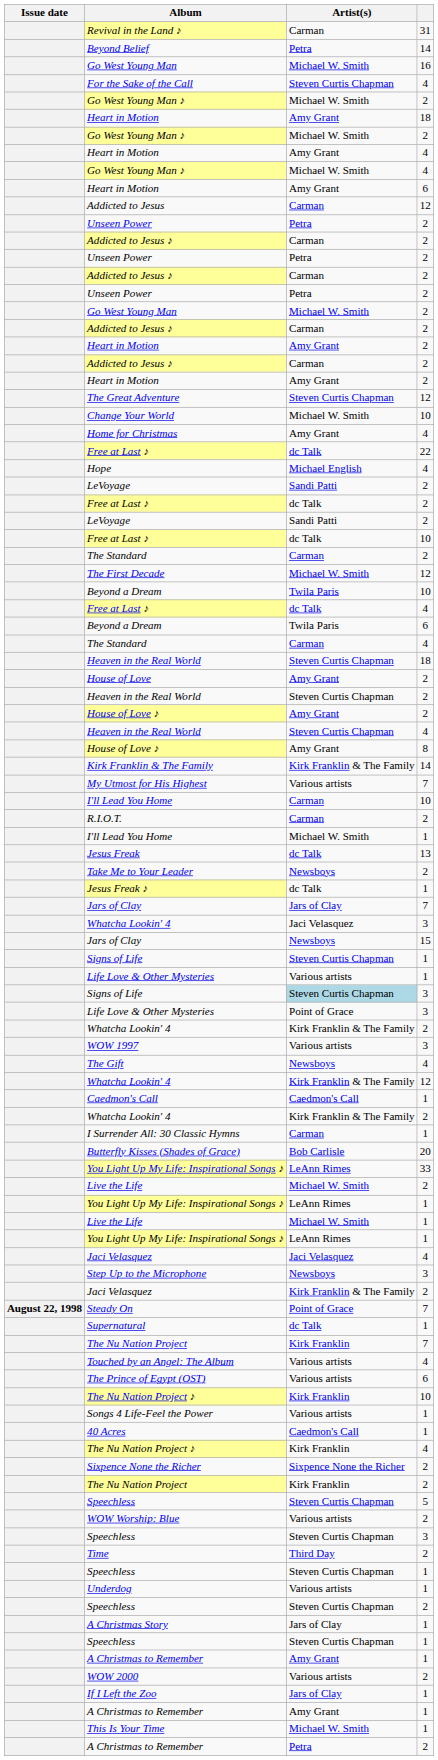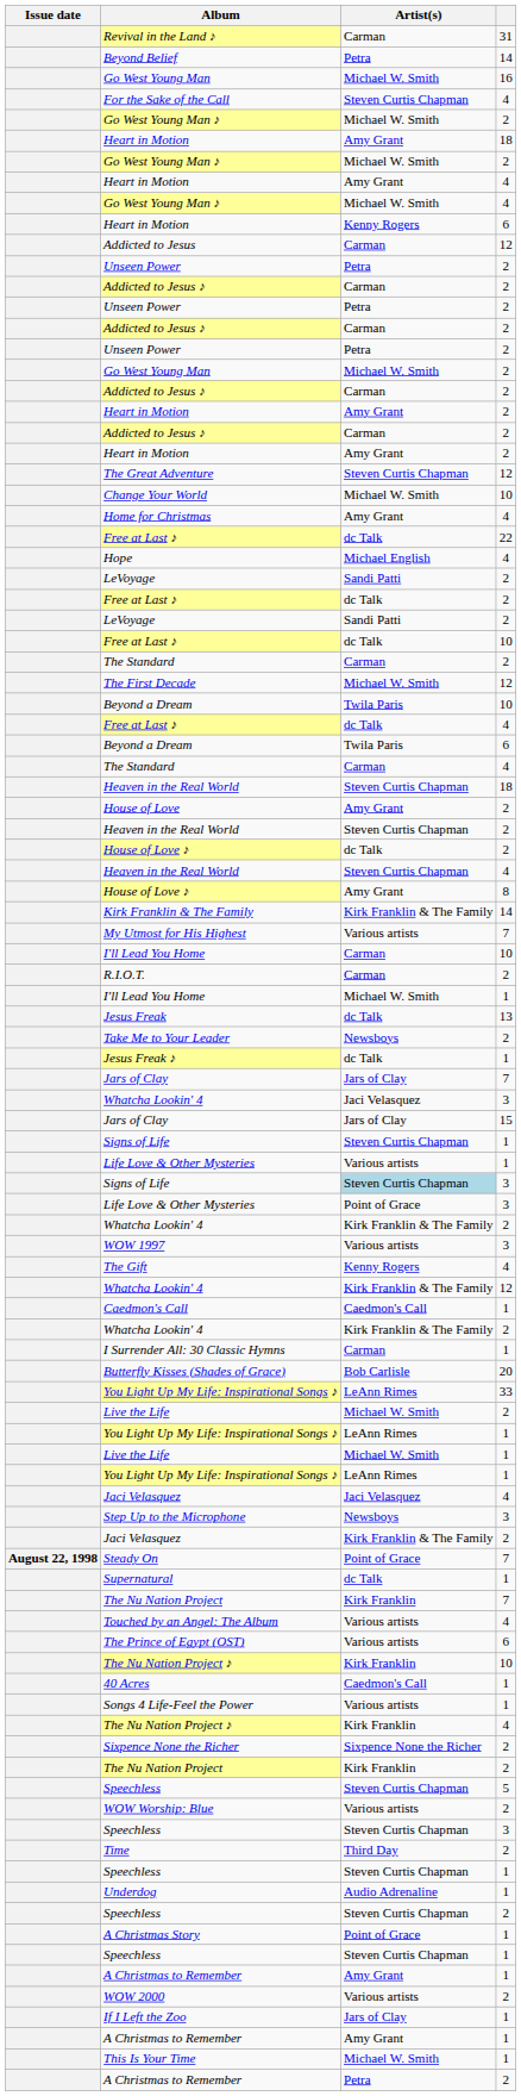 <table class="wikitable sortable plainrowheaders">
 <tr>
 <th scope=col>Issue date</th>
 <th scope=col>Album</th>
 <th scope=col>Artist(s)</th>
 <th scope=col></th>
 </tr>
 <tr>
 <th scope="row"></th>
 <td style="background-color:#FFFF99"><em>Revival in the Land</em> ♪</td>
 <td>Carman</td>
 <td style="text-align: center;">31</td>
 </tr>
 <tr>
 <th scope="row"></th>
 <td><em><a href='#'>Beyond Belief</a></em></td>
 <td><a href='#'>Petra</a></td>
 <td style="text-align: center;">14</td>
 </tr>
 <tr>
 <th scope="row"></th>
 <td><em><a href='#'>Go West Young Man</a></em></td>
 <td><a href='#'>Michael W. Smith</a></td>
 <td style="text-align: center;">16</td>
 </tr>
 <tr>
 <th scope="row"></th>
 <td><em><a href='#'>For the Sake of the Call</a></em></td>
 <td><a href='#'>Steven Curtis Chapman</a></td>
 <td style="text-align: center;">4</td>
 </tr>
 <tr>
 <th scope="row"></th>
 <td style="background-color:#FFFF99"><em>Go West Young Man</em> ♪</td>
 <td>Michael W. Smith</td>
 <td style="text-align: center;">2</td>
 </tr>
 <tr>
 <th scope="row"></th>
 <td><em><a href='#'>Heart in Motion</a></em></td>
 <td><a href='#'>Amy Grant</a></td>
 <td style="text-align: center;">18</td>
 </tr>
 <tr>
 <th scope="row"></th>
 <td style="background-color:#FFFF99"><em>Go West Young Man</em> ♪</td>
 <td>Michael W. Smith</td>
 <td style="text-align: center;">2</td>
 </tr>
 <tr>
 <th scope="row"></th>
 <td><em>Heart in Motion</em></td>
 <td>Amy Grant</td>
 <td style="text-align: center;">4</td>
 </tr>
 <tr>
 <th scope="row"></th>
 <td style="background-color:#FFFF99"><em>Go West Young Man</em> ♪</td>
 <td>Michael W. Smith</td>
 <td style="text-align: center;">4</td>
 </tr>
 <tr>
 <th scope="row"></th>
 <td><em>Heart in Motion</em></td>
-<td>Amy Grant</td>
+<td><a href='#'>Kenny Rogers</a></td>
 <td style="text-align: center;">6</td>
 </tr>
 <tr>
 <th scope="row"></th>
 <td><em>Addicted to Jesus</em></td>
 <td><a href='#'>Carman</a></td>
 <td style="text-align: center;">12</td>
 </tr>
 <tr>
 <th scope="row"></th>
 <td><em><a href='#'>Unseen Power</a></em></td>
 <td><a href='#'>Petra</a></td>
 <td style="text-align: center;">2</td>
 </tr>
 <tr>
 <th scope="row"></th>
 <td style="background-color:#FFFF99"><em>Addicted to Jesus</em> ♪</td>
 <td>Carman</td>
 <td style="text-align: center;">2</td>
 </tr>
 <tr>
 <th scope="row"></th>
 <td><em>Unseen Power</em></td>
 <td>Petra</td>
 <td style="text-align: center;">2</td>
 </tr>
 <tr>
 <th scope="row"></th>
 <td style="background-color:#FFFF99"><em>Addicted to Jesus</em> ♪</td>
 <td>Carman</td>
 <td style="text-align: center;">2</td>
 </tr>
 <tr>
 <th scope="row"></th>
 <td><em>Unseen Power</em></td>
 <td>Petra</td>
 <td style="text-align: center;">2</td>
 </tr>
 <tr>
 <th scope="row"></th>
 <td><em><a href='#'>Go West Young Man</a></em></td>
 <td><a href='#'>Michael W. Smith</a></td>
 <td style="text-align: center;">2</td>
 </tr>
 <tr>
 <th scope="row"></th>
 <td style="background-color:#FFFF99"><em>Addicted to Jesus</em> ♪</td>
 <td>Carman</td>
 <td style="text-align: center;">2</td>
 </tr>
 <tr>
 <th scope="row"></th>
 <td><em><a href='#'>Heart in Motion</a></em></td>
 <td><a href='#'>Amy Grant</a></td>
 <td style="text-align: center;">2</td>
 </tr>
 <tr>
 <th scope="row"></th>
 <td style="background-color:#FFFF99"><em>Addicted to Jesus</em> ♪</td>
 <td>Carman</td>
 <td style="text-align: center;">2</td>
 </tr>
 <tr>
 <th scope="row"></th>
 <td><em>Heart in Motion</em></td>
 <td>Amy Grant</td>
 <td style="text-align: center;">2</td>
 </tr>
 <tr>
 <th scope="row"></th>
 <td><em><a href='#'>The Great Adventure</a></em></td>
 <td><a href='#'>Steven Curtis Chapman</a></td>
 <td style="text-align: center;">12</td>
 </tr>
 <tr>
 <th scope="row"></th>
 <td><em><a href='#'>Change Your World</a></em></td>
 <td>Michael W. Smith</td>
 <td style="text-align: center;">10</td>
 </tr>
 <tr>
 <th scope="row"></th>
 <td><em><a href='#'>Home for Christmas</a></em></td>
 <td>Amy Grant</td>
 <td style="text-align: center;">4</td>
 </tr>
 <tr>
 <th scope="row"></th>
 <td style="background-color:#FFFF99"><em><a href='#'>Free at Last</a></em> ♪</td>
 <td><a href='#'>dc Talk</a></td>
 <td style="text-align: center;">22</td>
 </tr>
 <tr>
 <th scope="row"></th>
 <td><em>Hope</em></td>
 <td><a href='#'>Michael English</a></td>
 <td style="text-align: center;">4</td>
 </tr>
 <tr>
 <th scope="row"></th>
 <td><em>LeVoyage</em></td>
 <td><a href='#'>Sandi Patti</a></td>
 <td style="text-align: center;">2</td>
 </tr>
 <tr>
 <th scope="row"></th>
 <td style="background-color:#FFFF99"><em>Free at Last</em> ♪</td>
 <td>dc Talk</td>
 <td style="text-align: center;">2</td>
 </tr>
 <tr>
 <th scope="row"></th>
 <td><em>LeVoyage</em></td>
 <td>Sandi Patti</td>
 <td style="text-align: center;">2</td>
 </tr>
 <tr>
 <th scope="row"></th>
 <td style="background-color:#FFFF99"><em>Free at Last</em> ♪</td>
 <td>dc Talk</td>
 <td style="text-align: center;">10</td>
 </tr>
 <tr>
 <th scope="row"></th>
 <td><em>The Standard</em></td>
 <td><a href='#'>Carman</a></td>
 <td style="text-align: center;">2</td>
 </tr>
 <tr>
 <th scope="row"></th>
 <td><em><a href='#'>The First Decade</a></em></td>
 <td><a href='#'>Michael W. Smith</a></td>
 <td style="text-align: center;">12</td>
 </tr>
 <tr>
 <th scope="row"></th>
 <td><em>Beyond a Dream</em></td>
 <td><a href='#'>Twila Paris</a></td>
 <td style="text-align: center;">10</td>
 </tr>
 <tr>
 <th scope="row"></th>
 <td style="background-color:#FFFF99"><em><a href='#'>Free at Last</a></em> ♪</td>
 <td><a href='#'>dc Talk</a></td>
 <td style="text-align: center;">4</td>
 </tr>
 <tr>
 <th scope="row"></th>
 <td><em>Beyond a Dream</em></td>
 <td>Twila Paris</td>
 <td style="text-align: center;">6</td>
 </tr>
 <tr>
 <th scope="row"></th>
 <td><em>The Standard</em></td>
 <td><a href='#'>Carman</a></td>
 <td style="text-align: center;">4</td>
 </tr>
 <tr>
 <th scope="row"></th>
 <td><em><a href='#'>Heaven in the Real World</a></em></td>
 <td><a href='#'>Steven Curtis Chapman</a></td>
 <td style="text-align: center;">18</td>
 </tr>
 <tr>
 <th scope="row"></th>
 <td><em><a href='#'>House of Love</a></em></td>
 <td><a href='#'>Amy Grant</a></td>
 <td style="text-align: center;">2</td>
 </tr>
 <tr>
 <th scope="row"></th>
 <td><em>Heaven in the Real World</em></td>
 <td>Steven Curtis Chapman</td>
 <td style="text-align: center;">2</td>
 </tr>
 <tr>
 <th scope="row"></th>
 <td style="background-color:#FFFF99"><em><a href='#'>House of Love</a></em> ♪</td>
-<td><a href='#'>Amy Grant</a></td>
+<td>dc Talk</td>
 <td style="text-align: center;">2</td>
 </tr>
 <tr>
 <th scope="row"></th>
 <td><em><a href='#'>Heaven in the Real World</a></em></td>
 <td><a href='#'>Steven Curtis Chapman</a></td>
 <td style="text-align: center;">4</td>
 </tr>
 <tr>
 <th scope="row"></th>
 <td style="background-color:#FFFF99"><em>House of Love</em> ♪</td>
 <td>Amy Grant</td>
 <td style="text-align: center;">8</td>
 </tr>
 <tr>
 <th scope="row"></th>
 <td><em><a href='#'>Kirk Franklin & The Family</a></em></td>
 <td><a href='#'>Kirk Franklin</a> & The Family</td>
 <td style="text-align: center;">14</td>
 </tr>
 <tr>
 <th scope="row"></th>
 <td><em><a href='#'>My Utmost for His Highest</a></em></td>
 <td>Various artists</td>
 <td style="text-align: center;">7</td>
 </tr>
 <tr>
 <th scope="row"></th>
 <td><em><a href='#'>I'll Lead You Home</a></em></td>
 <td><a href='#'>Carman</a></td>
 <td style="text-align: center;">10</td>
 </tr>
 <tr>
 <th scope="row"></th>
 <td><em>R.I.O.T.</em></td>
 <td><a href='#'>Carman</a></td>
 <td style="text-align: center;">2</td>
 </tr>
 <tr>
 <th scope="row"></th>
 <td><em>I'll Lead You Home</em></td>
 <td>Michael W. Smith</td>
 <td style="text-align: center;">1</td>
 </tr>
 <tr>
 <th scope="row"></th>
 <td><em><a href='#'>Jesus Freak</a></em></td>
 <td><a href='#'>dc Talk</a></td>
 <td style="text-align: center;">13</td>
 </tr>
 <tr>
 <th scope="row"></th>
 <td><em><a href='#'>Take Me to Your Leader</a></em></td>
 <td><a href='#'>Newsboys</a></td>
 <td style="text-align: center;">2</td>
 </tr>
 <tr>
 <th scope="row"></th>
 <td style="background-color:#FFFF99"><em>Jesus Freak</em> ♪</td>
 <td>dc Talk</td>
 <td style="text-align: center;">1</td>
 </tr>
 <tr>
 <th scope="row"></th>
 <td><em><a href='#'>Jars of Clay</a></em></td>
 <td><a href='#'>Jars of Clay</a></td>
 <td style="text-align: center;">7</td>
 </tr>
 <tr>
 <th scope="row"></th>
 <td><em><a href='#'>Whatcha Lookin' 4</a></em></td>
 <td>Jaci Velasquez</td>
 <td style="text-align: center;">3</td>
 </tr>
 <tr>
 <th scope="row"></th>
 <td><em>Jars of Clay</em></td>
-<td><a href='#'>Newsboys</a></td>
+<td>Jars of Clay</td>
 <td style="text-align: center;">15</td>
 </tr>
 <tr>
 <th scope="row"></th>
 <td><em><a href='#'>Signs of Life</a></em></td>
 <td><a href='#'>Steven Curtis Chapman</a></td>
 <td style="text-align: center;">1</td>
 </tr>
 <tr>
 <th scope="row"></th>
 <td><em><a href='#'>Life Love & Other Mysteries</a></em></td>
 <td>Various artists</td>
 <td style="text-align: center;">1</td>
 </tr>
 <tr>
 <th scope="row"></th>
 <td><em>Signs of Life</em></td>
 <td style="background: lightblue;">Steven Curtis Chapman</td>
 <td style="text-align: center;">3</td>
 </tr>
 <tr>
 <th scope="row"></th>
 <td><em>Life Love & Other Mysteries</em></td>
 <td>Point of Grace</td>
 <td style="text-align: center;">3</td>
 </tr>
 <tr>
 <th scope="row"></th>
 <td><em>Whatcha Lookin' 4</em></td>
 <td>Kirk Franklin & The Family</td>
 <td style="text-align: center;">2</td>
 </tr>
 <tr>
 <th scope="row"></th>
 <td><em><a href='#'>WOW 1997</a></em></td>
 <td>Various artists</td>
 <td style="text-align: center;">3</td>
 </tr>
 <tr>
 <th scope="row"></th>
 <td><em><a href='#'>The Gift</a></em></td>
-<td><a href='#'>Newsboys</a></td>
+<td><a href='#'>Kenny Rogers</a></td>
 <td style="text-align: center;">4</td>
 </tr>
 <tr>
 <th scope="row"></th>
 <td><em><a href='#'>Whatcha Lookin' 4</a></em></td>
 <td><a href='#'>Kirk Franklin</a> & The Family</td>
 <td style="text-align: center;">12</td>
 </tr>
 <tr>
 <th scope="row"></th>
 <td><em><a href='#'>Caedmon's Call</a></em></td>
 <td><a href='#'>Caedmon's Call</a></td>
 <td style="text-align: center;">1</td>
 </tr>
 <tr>
 <th scope="row"></th>
 <td><em>Whatcha Lookin' 4</em></td>
 <td>Kirk Franklin & The Family</td>
 <td style="text-align: center;">2</td>
 </tr>
 <tr>
 <th scope="row"></th>
 <td><em>I Surrender All: 30 Classic Hymns</em></td>
 <td><a href='#'>Carman</a></td>
 <td style="text-align: center;">1</td>
 </tr>
 <tr>
 <th scope="row"></th>
 <td><em><a href='#'>Butterfly Kisses (Shades of Grace)</a></em></td>
 <td><a href='#'>Bob Carlisle</a></td>
 <td style="text-align: center;">20</td>
 </tr>
 <tr>
 <th scope="row"></th>
 <td style="background-color:#FFFF99"><em><a href='#'>You Light Up My Life: Inspirational Songs</a></em> ♪</td>
 <td><a href='#'>LeAnn Rimes</a></td>
 <td style="text-align: center;">33</td>
 </tr>
 <tr>
 <th scope="row"></th>
 <td><em><a href='#'>Live the Life</a></em></td>
 <td><a href='#'>Michael W. Smith</a></td>
 <td style="text-align: center;">2</td>
 </tr>
 <tr>
 <th scope="row"></th>
 <td style="background-color:#FFFF99"><em>You Light Up My Life: Inspirational Songs</em> ♪</td>
 <td>LeAnn Rimes</td>
 <td style="text-align: center;">1</td>
 </tr>
 <tr>
 <th scope="row"></th>
 <td><em><a href='#'>Live the Life</a></em></td>
 <td><a href='#'>Michael W. Smith</a></td>
 <td style="text-align: center;">1</td>
 </tr>
 <tr>
 <th scope="row"></th>
 <td style="background-color:#FFFF99"><em>You Light Up My Life: Inspirational Songs</em> ♪</td>
 <td>LeAnn Rimes</td>
 <td style="text-align: center;">1</td>
 </tr>
 <tr>
 <th scope="row"></th>
 <td><em><a href='#'>Jaci Velasquez</a></em></td>
 <td><a href='#'>Jaci Velasquez</a></td>
 <td style="text-align: center;">4</td>
 </tr>
 <tr>
 <th scope="row"></th>
 <td><em><a href='#'>Step Up to the Microphone</a></em></td>
 <td><a href='#'>Newsboys</a></td>
 <td style="text-align: center;">3</td>
 </tr>
 <tr>
 <th scope="row"></th>
 <td><em>Jaci Velasquez</em></td>
 <td><a href='#'>Kirk Franklin</a> & The Family</td>
 <td style="text-align: center;">2</td>
 </tr>
 <tr>
 <th scope="row">August 22, 1998</th>
 <td><em><a href='#'>Steady On</a></em></td>
 <td><a href='#'>Point of Grace</a></td>
 <td style="text-align: center;">7</td>
 </tr>
 <tr>
 <th scope="row"></th>
 <td><em><a href='#'>Supernatural</a></em></td>
 <td><a href='#'>dc Talk</a></td>
 <td style="text-align: center;">1</td>
 </tr>
 <tr>
 <th scope="row"></th>
 <td><em><a href='#'>The Nu Nation Project</a></em></td>
 <td><a href='#'>Kirk Franklin</a></td>
 <td style="text-align: center;">7</td>
 </tr>
 <tr>
 <th scope="row"></th>
 <td><em><a href='#'>Touched by an Angel: The Album</a></em></td>
 <td>Various artists</td>
 <td style="text-align: center;">4</td>
 </tr>
 <tr>
 <th scope="row"></th>
 <td><em><a href='#'>The Prince of Egypt (OST)</a></em></td>
 <td>Various artists</td>
 <td style="text-align: center;">6</td>
 </tr>
 <tr>
 <th scope="row"></th>
 <td style="background-color:#FFFF99"><em><a href='#'>The Nu Nation Project</a></em> ♪</td>
 <td><a href='#'>Kirk Franklin</a></td>
 <td style="text-align: center;">10</td>
 </tr>
 <tr>
 <th scope="row"></th>
-<td><em>Songs 4 Life-Feel the Power</em></td>
-<td>Various artists</td>
+<td><em><a href='#'>40 Acres</a></em></td>
+<td><a href='#'>Caedmon's Call</a></td>
 <td style="text-align: center;">1</td>
 </tr>
 <tr>
 <th scope="row"></th>
-<td><em><a href='#'>40 Acres</a></em></td>
-<td><a href='#'>Caedmon's Call</a></td>
+<td><em>Songs 4 Life-Feel the Power</em></td>
+<td>Various artists</td>
 <td style="text-align: center;">1</td>
 </tr>
 <tr>
 <th scope="row"></th>
 <td style="background-color:#FFFF99"><em>The Nu Nation Project</em> ♪</td>
 <td>Kirk Franklin</td>
 <td style="text-align: center;">4</td>
 </tr>
 <tr>
 <th scope="row"></th>
 <td><em><a href='#'>Sixpence None the Richer</a></em></td>
 <td><a href='#'>Sixpence None the Richer</a></td>
 <td style="text-align: center;">2</td>
 </tr>
 <tr>
 <th scope="row"></th>
 <td style="background-color:#FFFF99"><em>The Nu Nation Project</em></td>
 <td>Kirk Franklin</td>
 <td style="text-align: center;">2</td>
 </tr>
 <tr>
 <th scope="row"></th>
 <td><em><a href='#'>Speechless</a></em></td>
 <td><a href='#'>Steven Curtis Chapman</a></td>
 <td style="text-align: center;">5</td>
 </tr>
 <tr>
 <th scope="row"></th>
 <td><em><a href='#'>WOW Worship: Blue</a></em></td>
 <td>Various artists</td>
 <td style="text-align: center;">2</td>
 </tr>
 <tr>
 <th scope="row"></th>
 <td><em>Speechless</em></td>
 <td>Steven Curtis Chapman</td>
 <td style="text-align: center;">3</td>
 </tr>
 <tr>
 <th scope="row"></th>
 <td><em><a href='#'>Time</a></em></td>
 <td><a href='#'>Third Day</a></td>
 <td style="text-align: center;">2</td>
 </tr>
 <tr>
 <th scope="row"></th>
 <td><em>Speechless</em></td>
 <td>Steven Curtis Chapman</td>
 <td style="text-align: center;">1</td>
 </tr>
 <tr>
 <th scope="row"></th>
 <td><em><a href='#'>Underdog</a></em></td>
-<td>Various artists</td>
+<td><a href='#'>Audio Adrenaline</a></td>
 <td style="text-align: center;">1</td>
 </tr>
 <tr>
 <th scope="row"></th>
 <td><em>Speechless</em></td>
 <td>Steven Curtis Chapman</td>
 <td style="text-align: center;">2</td>
 </tr>
 <tr>
 <th scope="row"></th>
 <td><em><a href='#'>A Christmas Story</a></em></td>
-<td>Jars of Clay</td>
+<td><a href='#'>Point of Grace</a></td>
 <td style="text-align: center;">1</td>
 </tr>
 <tr>
 <th scope="row"></th>
 <td><em>Speechless</em></td>
 <td>Steven Curtis Chapman</td>
 <td style="text-align: center;">1</td>
 </tr>
 <tr>
 <th scope="row"></th>
 <td><em><a href='#'>A Christmas to Remember</a></em></td>
 <td><a href='#'>Amy Grant</a></td>
 <td style="text-align: center;">1</td>
 </tr>
 <tr>
 <th scope="row"></th>
 <td><em><a href='#'>WOW 2000</a></em></td>
 <td>Various artists</td>
 <td style="text-align: center;">2</td>
 </tr>
 <tr>
 <th scope="row"></th>
 <td><em><a href='#'>If I Left the Zoo</a></em></td>
 <td><a href='#'>Jars of Clay</a></td>
 <td style="text-align: center;">1</td>
 </tr>
 <tr>
 <th scope="row"></th>
 <td><em>A Christmas to Remember</em></td>
 <td>Amy Grant</td>
 <td style="text-align: center;">1</td>
 </tr>
 <tr>
 <th scope="row"></th>
 <td><em><a href='#'>This Is Your Time</a></em></td>
 <td><a href='#'>Michael W. Smith</a></td>
 <td style="text-align: center;">1</td>
 </tr>
 <tr>
 <th scope="row"></th>
 <td><em>A Christmas to Remember</em></td>
 <td><a href='#'>Petra</a></td>
 <td style="text-align: center;">2</td>
 </tr>
 </table>
